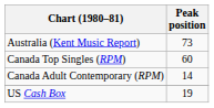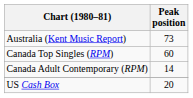 <table class="wikitable sortable">
 <tr>
 <th align="left">Chart (1980–81)</th>
 <th align="left">Peak<br>position</th>
 </tr>
 <tr>
 <td>Australia (<a href='#'>Kent Music Report</a>)</td>
 <td align="center">73</td>
 </tr>
 <tr>
 <td align="left">Canada Top Singles (<a href='#'><em>RPM</em></a>)</td>
 <td align="center">60</td>
 </tr>
 <tr>
 <td align="left">Canada Adult Contemporary (<em>RPM</em>)</td>
 <td align="center">14</td>
 </tr>
 <tr>
 </tr>
 <tr>
 </tr>
 <tr>
 </tr>
 <tr>
 </tr>
 <tr>
 </tr>
 <tr>
 <td>US <em><a href='#'>Cash Box</a></em></td>
-<td style="text-align:center;">19</td>
+<td style="text-align:center;">20</td>
 </tr>
 </table>
